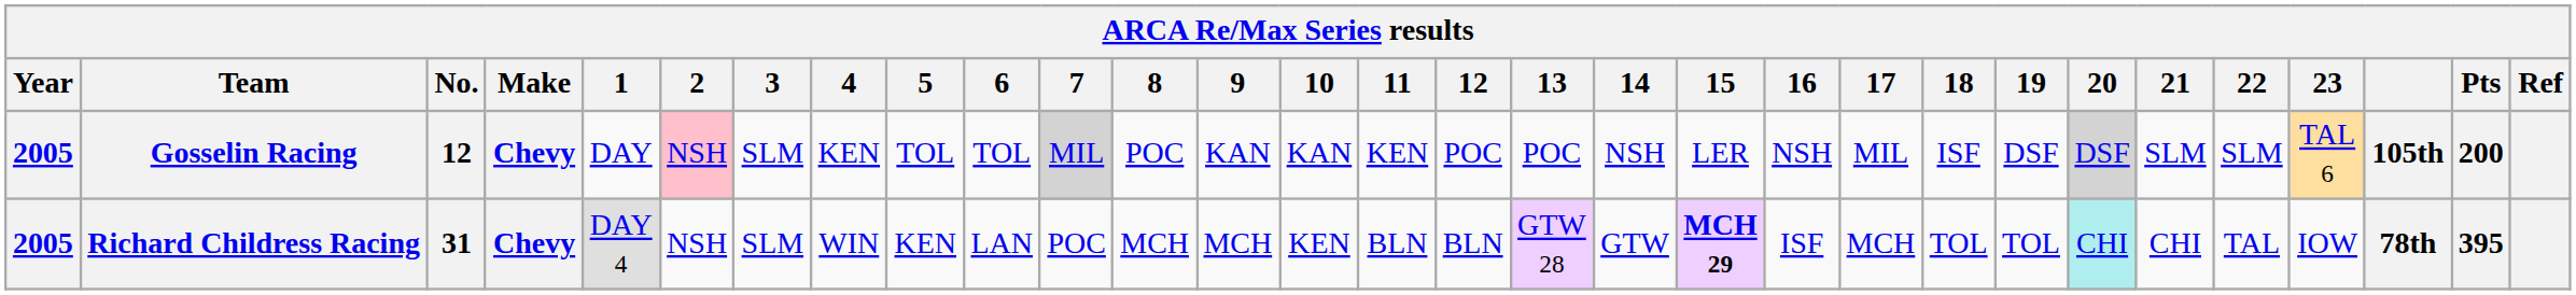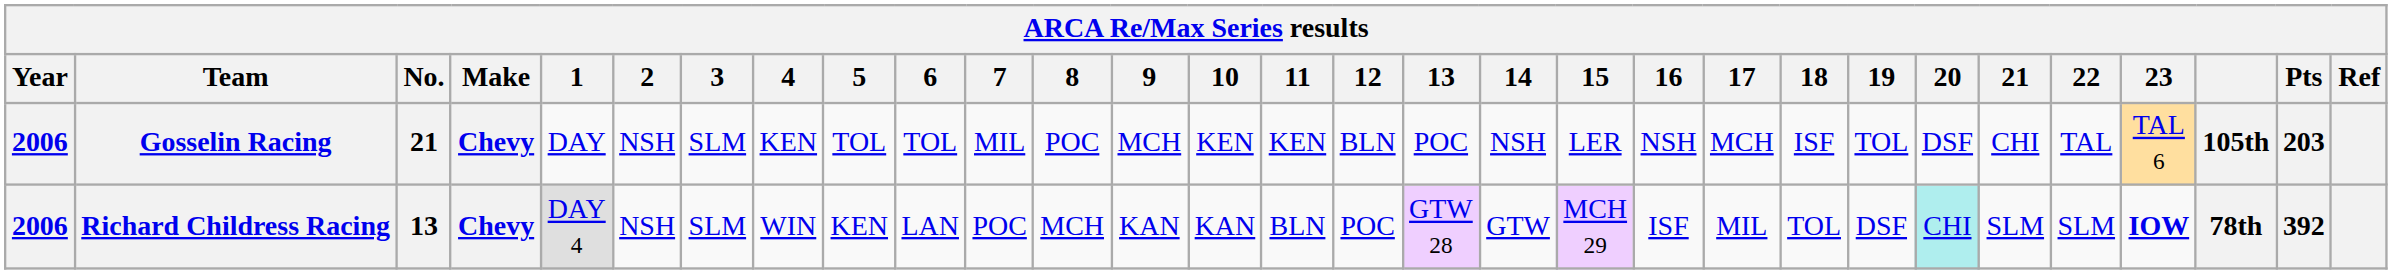 <table class="wikitable" style="text-align:center; font-size:75%">
 <tr>
 <th colspan=45><a href='#'>ARCA Re/Max Series</a> results</th>
 </tr>
 <tr>
 <th>Year</th>
 <th>Team</th>
 <th>No.</th>
 <th>Make</th>
 <th>1</th>
 <th>2</th>
 <th>3</th>
 <th>4</th>
 <th>5</th>
 <th>6</th>
 <th>7</th>
 <th>8</th>
 <th>9</th>
 <th>10</th>
 <th>11</th>
 <th>12</th>
 <th>13</th>
 <th>14</th>
 <th>15</th>
 <th>16</th>
 <th>17</th>
 <th>18</th>
 <th>19</th>
 <th>20</th>
 <th>21</th>
 <th>22</th>
 <th>23</th>
 <th></th>
 <th>Pts</th>
 <th>Ref</th>
 </tr>
 <tr>
-<th><a href='#'>2005</a></th>
+<th><a href='#'>2006</a></th>
 <th><a href='#'>Gosselin Racing</a></th>
-<th>12</th>
+<th>21</th>
 <th><a href='#'>Chevy</a></th>
 <td><a href='#'>DAY</a></td>
-<td style="background: pink;"><a href='#'>NSH</a></td>
+<td><a href='#'>NSH</a></td>
 <td><a href='#'>SLM</a></td>
 <td><a href='#'>KEN</a></td>
 <td><a href='#'>TOL</a></td>
 <td><a href='#'>TOL</a></td>
-<td style="background: lightgrey;"><a href='#'>MIL</a></td>
+<td><a href='#'>MIL</a></td>
 <td><a href='#'>POC</a></td>
-<td><a href='#'>KAN</a></td>
-<td><a href='#'>KAN</a></td>
+<td><a href='#'>MCH</a></td>
 <td><a href='#'>KEN</a></td>
-<td><a href='#'>POC</a></td>
+<td><a href='#'>KEN</a></td>
+<td><a href='#'>BLN</a></td>
 <td><a href='#'>POC</a></td>
 <td><a href='#'>NSH</a></td>
 <td><a href='#'>LER</a></td>
 <td><a href='#'>NSH</a></td>
-<td><a href='#'>MIL</a></td>
+<td><a href='#'>MCH</a></td>
 <td><a href='#'>ISF</a></td>
+<td><a href='#'>TOL</a></td>
 <td><a href='#'>DSF</a></td>
-<td style="background: lightgrey;"><a href='#'>DSF</a></td>
-<td><a href='#'>SLM</a></td>
-<td><a href='#'>SLM</a></td>
+<td><a href='#'>CHI</a></td>
+<td><a href='#'>TAL</a></td>
 <td style="background:#FFDF9F;"><a href='#'>TAL</a><br><small>6</small></td>
 <th>105th</th>
-<th>200</th>
+<th>203</th>
 <th></th>
 </tr>
 <tr>
-<th><a href='#'>2005</a></th>
+<th><a href='#'>2006</a></th>
 <th><a href='#'>Richard Childress Racing</a></th>
-<th>31</th>
+<th>13</th>
 <th><a href='#'>Chevy</a></th>
 <td style="background:#DFDFDF;"><a href='#'>DAY</a><br><small>4</small></td>
 <td><a href='#'>NSH</a></td>
 <td><a href='#'>SLM</a></td>
 <td><a href='#'>WIN</a></td>
 <td><a href='#'>KEN</a></td>
 <td><a href='#'>LAN</a></td>
 <td><a href='#'>POC</a></td>
 <td><a href='#'>MCH</a></td>
-<td><a href='#'>MCH</a></td>
-<td><a href='#'>KEN</a></td>
+<td><a href='#'>KAN</a></td>
+<td><a href='#'>KAN</a></td>
 <td><a href='#'>BLN</a></td>
-<td><a href='#'>BLN</a></td>
+<td><a href='#'>POC</a></td>
 <td style="background:#EFCFFF;"><a href='#'>GTW</a><br><small>28</small></td>
 <td><a href='#'>GTW</a></td>
-<td style="background:#EFCFFF;"><strong><a href='#'>MCH</a><br><small>29</small></strong></td>
+<td style="background:#EFCFFF;"><a href='#'>MCH</a><br><small>29</small></td>
 <td><a href='#'>ISF</a></td>
-<td><a href='#'>MCH</a></td>
+<td><a href='#'>MIL</a></td>
 <td><a href='#'>TOL</a></td>
-<td><a href='#'>TOL</a></td>
+<td><a href='#'>DSF</a></td>
 <td style="background: paleturquoise;"><a href='#'>CHI</a></td>
-<td><a href='#'>CHI</a></td>
-<td><a href='#'>TAL</a></td>
-<td><a href='#'>IOW</a></td>
+<td><a href='#'>SLM</a></td>
+<td><a href='#'>SLM</a></td>
+<td><strong><a href='#'>IOW</a></strong></td>
 <th>78th</th>
-<th>395</th>
+<th>392</th>
 <th></th>
 </tr>
 </table>
